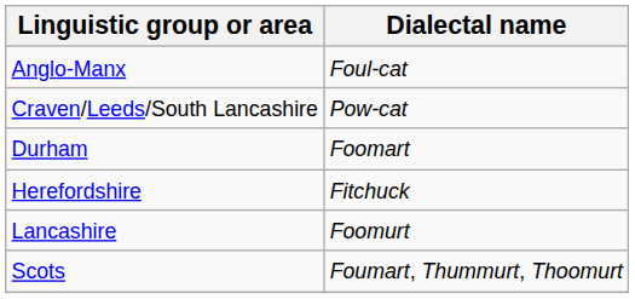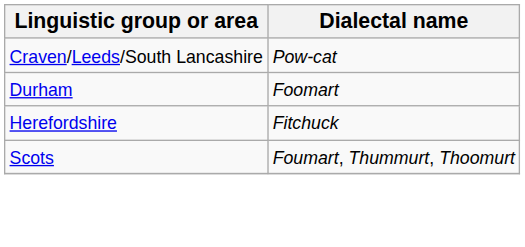 <table class="wikitable collapsed">
 <tr>
 <th>Linguistic group or area</th>
 <th>Dialectal name</th>
-</tr>
-<tr>
-<td><small><a href='#'>Anglo-Manx</a></small></td>
-<td><small><em>Foul-cat</em></small></td>
 </tr>
 <tr>
 <td><small><a href='#'>Craven</a>/<a href='#'>Leeds</a>/South Lancashire</small></td>
 <td><small><em>Pow-cat</em></small></td>
 </tr>
 <tr>
 <td><small><a href='#'>Durham</a></small></td>
 <td><small><em>Foomart</em></small></td>
 </tr>
 <tr>
 <td><small><a href='#'>Herefordshire</a></small></td>
 <td><small><em>Fitchuck</em></small></td>
 </tr>
 <tr>
-<td><small><a href='#'>Lancashire</a></small></td>
-<td><small><em>Foomurt</em></small></td>
-</tr>
-<tr>
 <td><small><a href='#'>Scots</a></small></td>
 <td><small><em>Foumart</em>, <em>Thummurt</em>, <em>Thoomurt</em></small></td>
 </tr>
 <tr>
 </tr>
 </table>
